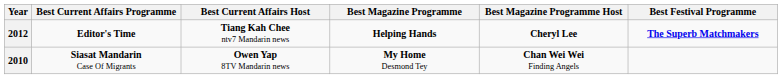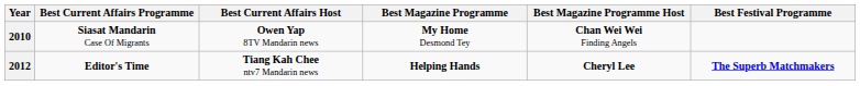 <table class="wikitable" style="text-align:center">
 <tr>
 <th style="width:1%;" scope="col">Year</th>
 <th style="width:14%;" scope="col">Best Current Affairs Programme</th>
 <th style="width:14%;" scope="col">Best Current Affairs Host</th>
 <th style="width:14%;" scope="col">Best Magazine Programme</th>
 <th style="width:14%;" scope="col">Best Magazine Programme Host</th>
 <th style="width:14%;" scope="col">Best Festival Programme</th>
 </tr>
 <tr>
+<th scope="row">2010</th>
+<td><strong>Siasat Mandarin</strong><br><small>Case Of Migrants</small></td>
+<td><strong>Owen Yap</strong><br><small>8TV Mandarin news</small></td>
+<td><strong>My Home</strong><br><small>Desmond Tey</small></td>
+<td><strong>Chan Wei Wei</strong><br><small>Finding Angels</small></td>
+<td></td>
+</tr>
+<tr>
 <th scope="row">2012</th>
 <td><strong>Editor's Time</strong></td>
 <td><strong>Tiang Kah Chee</strong><br><small>ntv7 Mandarin news</small></td>
 <td><strong>Helping Hands</strong></td>
 <td><strong>Cheryl Lee</strong></td>
 <td><strong><a href='#'>The Superb Matchmakers</a></strong></td>
 </tr>
-<tr>
-<th scope="row">2010</th>
-<td><strong>Siasat Mandarin</strong><br><small>Case Of Migrants</small></td>
-<td><strong>Owen Yap</strong><br><small>8TV Mandarin news</small></td>
-<td><strong>My Home</strong><br><small>Desmond Tey</small></td>
-<td><strong>Chan Wei Wei</strong><br><small>Finding Angels</small></td>
-<td></td>
-</tr>
 </table>
